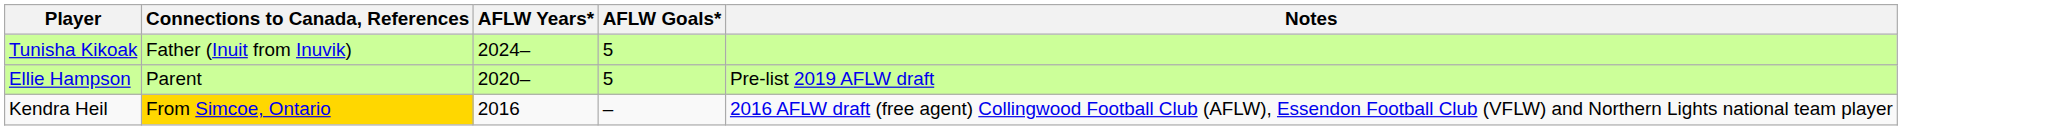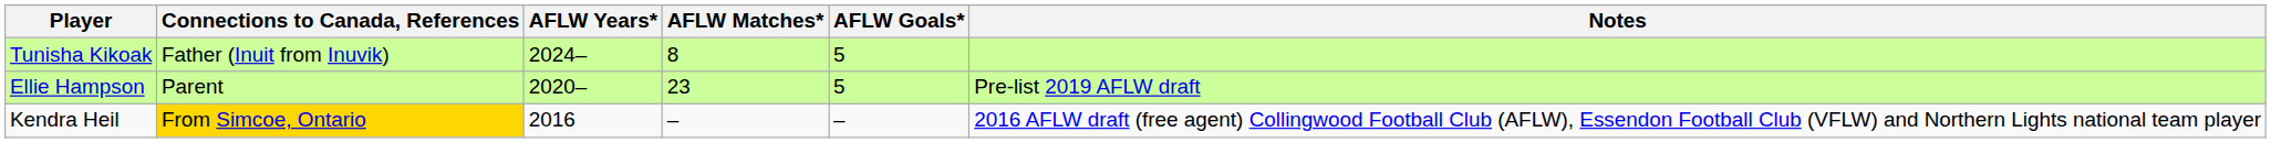 <table class="wikitable sortable">
 <tr>
 <th>Player</th>
 <th>Connections to Canada, References</th>
 <th>AFLW Years*</th>
+<th>AFLW Matches*</th>
 <th>AFLW Goals*</th>
 <th>Notes</th>
 </tr>
 <tr bgcolor="#CCFF99">
 <td><a href='#'>Tunisha Kikoak</a></td>
 <td>Father (<a href='#'>Inuit</a> from <a href='#'>Inuvik</a>)</td>
 <td>2024–</td>
+<td>8</td>
 <td>5</td>
 <td></td>
 </tr>
 <tr bgcolor="#CCFF99">
 <td><a href='#'>Ellie Hampson</a></td>
 <td>Parent</td>
 <td>2020–</td>
+<td>23</td>
 <td>5</td>
 <td>Pre-list <a href='#'>2019 AFLW draft</a></td>
 </tr>
 <tr>
 <td>Kendra Heil</td>
 <td style="background: gold;">From <a href='#'>Simcoe, Ontario</a></td>
 <td>2016</td>
 <td>–</td>
+<td>–</td>
 <td><a href='#'>2016 AFLW draft</a> (free agent) <a href='#'>Collingwood Football Club</a> (AFLW), <a href='#'>Essendon Football Club</a> (VFLW) and Northern Lights national team player</td>
 </tr>
 </table>
